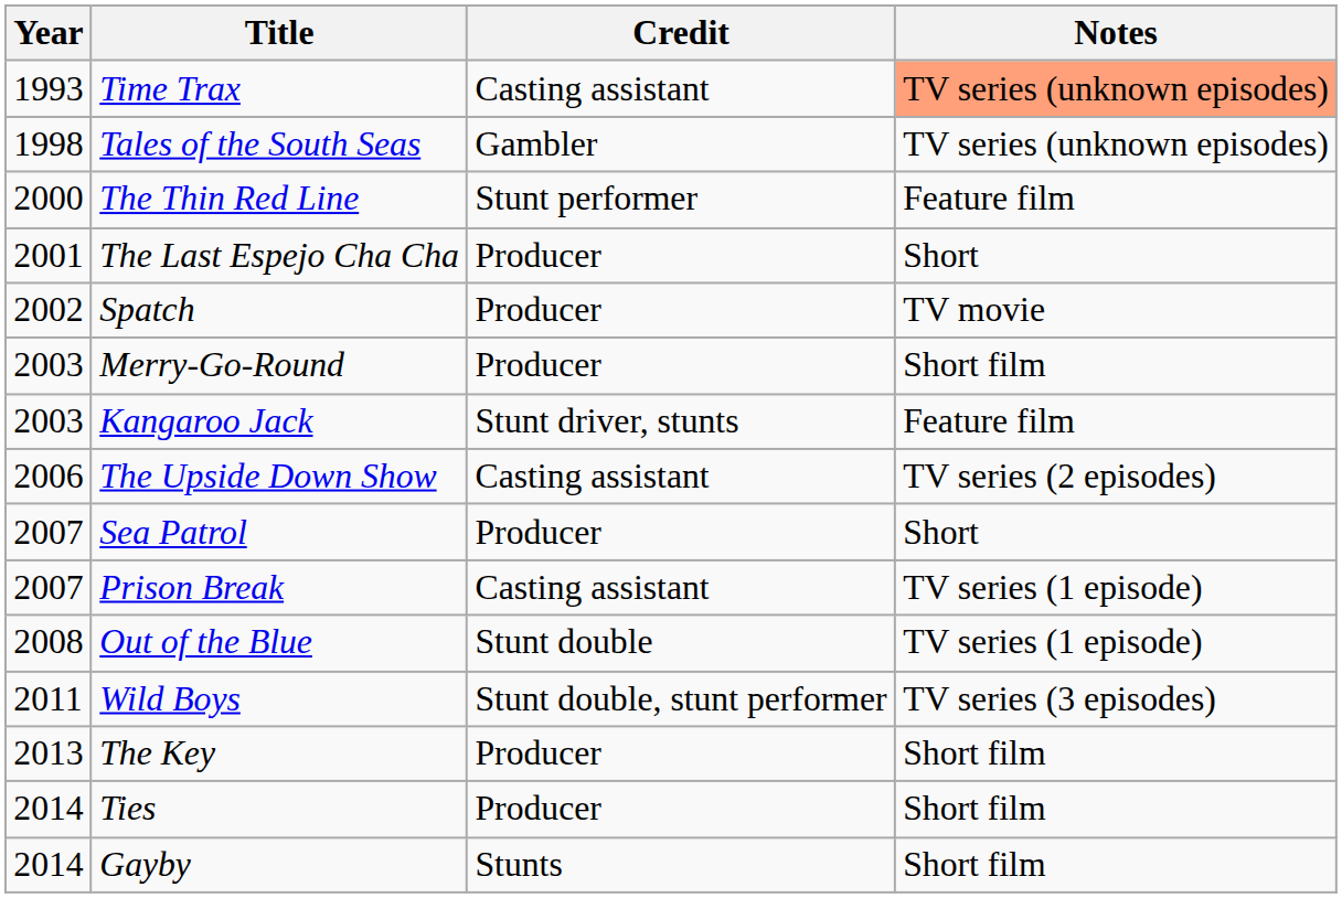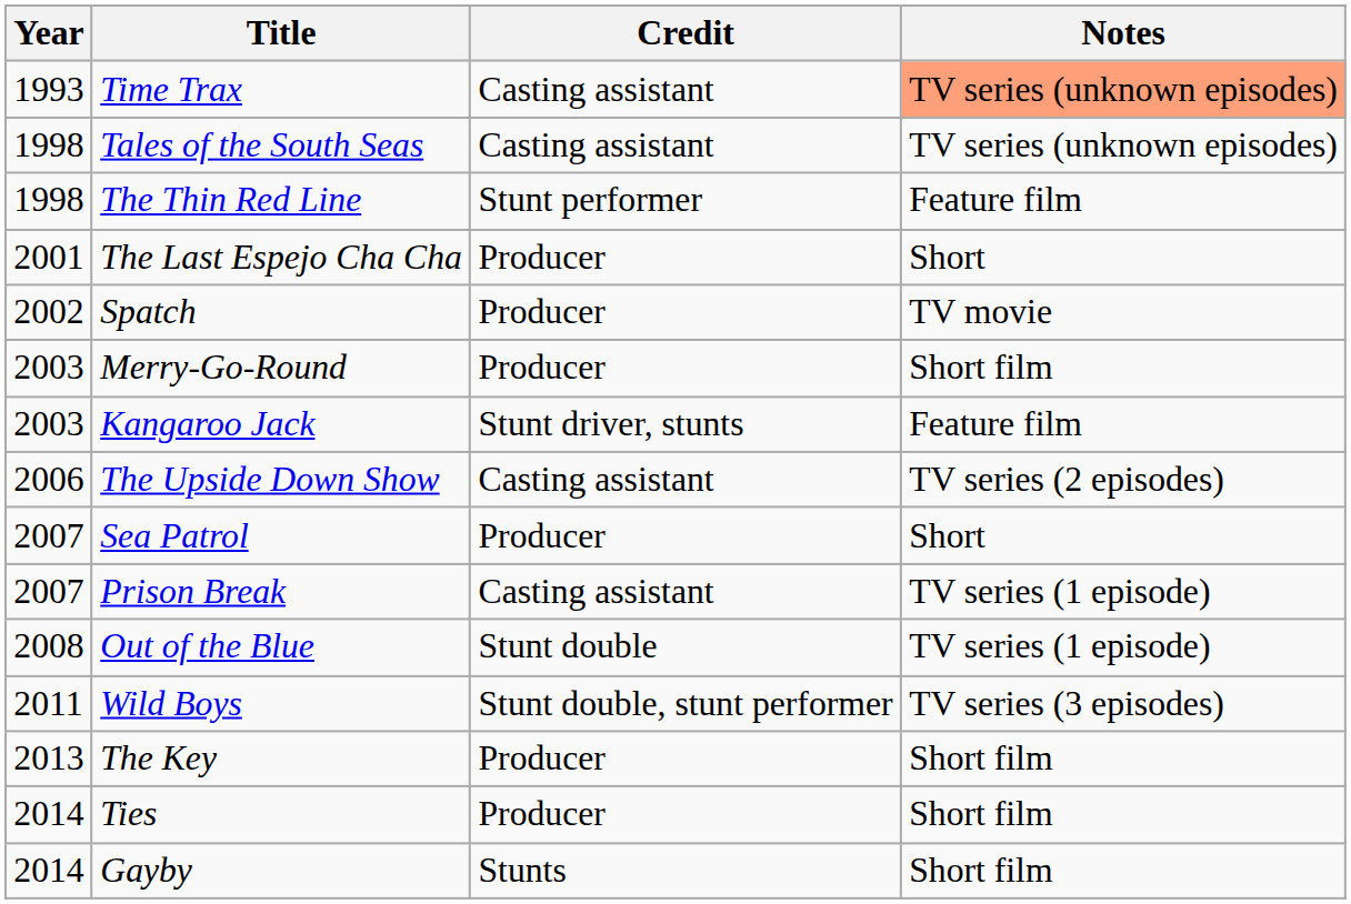 <table class="wikitable">
 <tr>
 <th>Year</th>
 <th>Title</th>
 <th>Credit</th>
 <th>Notes</th>
 </tr>
 <tr>
 <td>1993</td>
 <td><em><a href='#'>Time Trax</a></em></td>
 <td>Casting assistant</td>
 <td style="background: lightsalmon;">TV series (unknown episodes)</td>
 </tr>
 <tr>
 <td>1998</td>
 <td><em><a href='#'>Tales of the South Seas</a></em></td>
-<td>Gambler</td>
+<td>Casting assistant</td>
 <td>TV series (unknown episodes)</td>
 </tr>
 <tr>
-<td>2000</td>
+<td>1998</td>
 <td><em><a href='#'>The Thin Red Line</a></em></td>
 <td>Stunt performer</td>
 <td>Feature film</td>
 </tr>
 <tr>
 <td>2001</td>
 <td><em>The Last Espejo Cha Cha</em></td>
 <td>Producer</td>
 <td>Short</td>
 </tr>
 <tr>
 <td>2002</td>
 <td><em>Spatch</em></td>
 <td>Producer</td>
 <td>TV movie</td>
 </tr>
 <tr>
 <td>2003</td>
 <td><em>Merry-Go-Round</em></td>
 <td>Producer</td>
 <td>Short film</td>
 </tr>
 <tr>
 <td>2003</td>
 <td><em><a href='#'>Kangaroo Jack</a></em></td>
 <td>Stunt driver, stunts</td>
 <td>Feature film</td>
 </tr>
 <tr>
 <td>2006</td>
 <td><em><a href='#'>The Upside Down Show</a></em></td>
 <td>Casting assistant</td>
 <td>TV series (2 episodes)</td>
 </tr>
 <tr>
 <td>2007</td>
 <td><em><a href='#'>Sea Patrol</a></em></td>
 <td>Producer</td>
 <td>Short</td>
 </tr>
 <tr>
 <td>2007</td>
 <td><em><a href='#'>Prison Break</a></em></td>
 <td>Casting assistant</td>
 <td>TV series (1 episode)</td>
 </tr>
 <tr>
 <td>2008</td>
 <td><em><a href='#'>Out of the Blue</a></em></td>
 <td>Stunt double</td>
 <td>TV series (1 episode)</td>
 </tr>
 <tr>
 <td>2011</td>
 <td><em><a href='#'>Wild Boys</a></em></td>
 <td>Stunt double, stunt performer</td>
 <td>TV series (3 episodes)</td>
 </tr>
 <tr>
 <td>2013</td>
 <td><em>The Key</em></td>
 <td>Producer</td>
 <td>Short film</td>
 </tr>
 <tr>
 <td>2014</td>
 <td><em>Ties</em></td>
 <td>Producer</td>
 <td>Short film</td>
 </tr>
 <tr>
 <td>2014</td>
 <td><em>Gayby</em></td>
 <td>Stunts</td>
 <td>Short film</td>
 </tr>
 </table>
